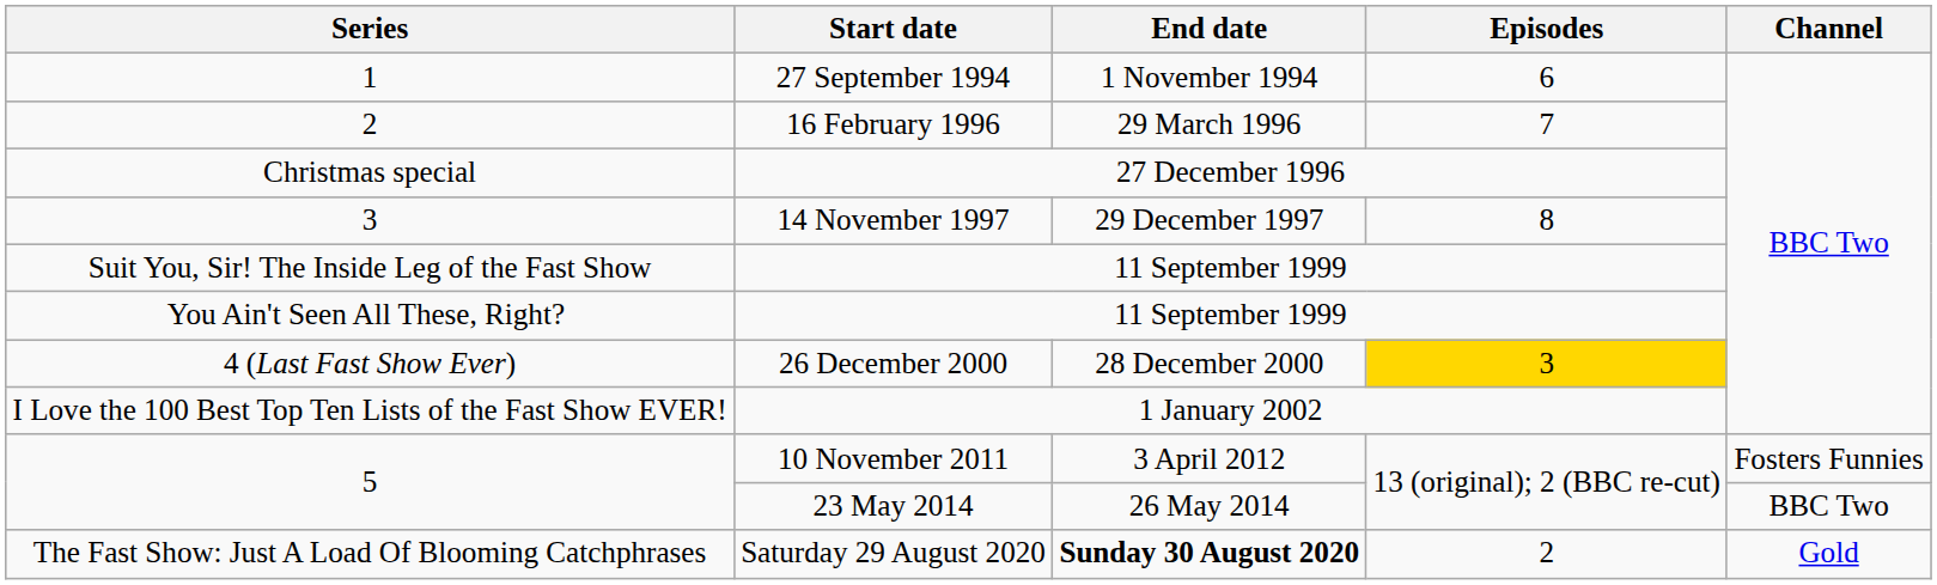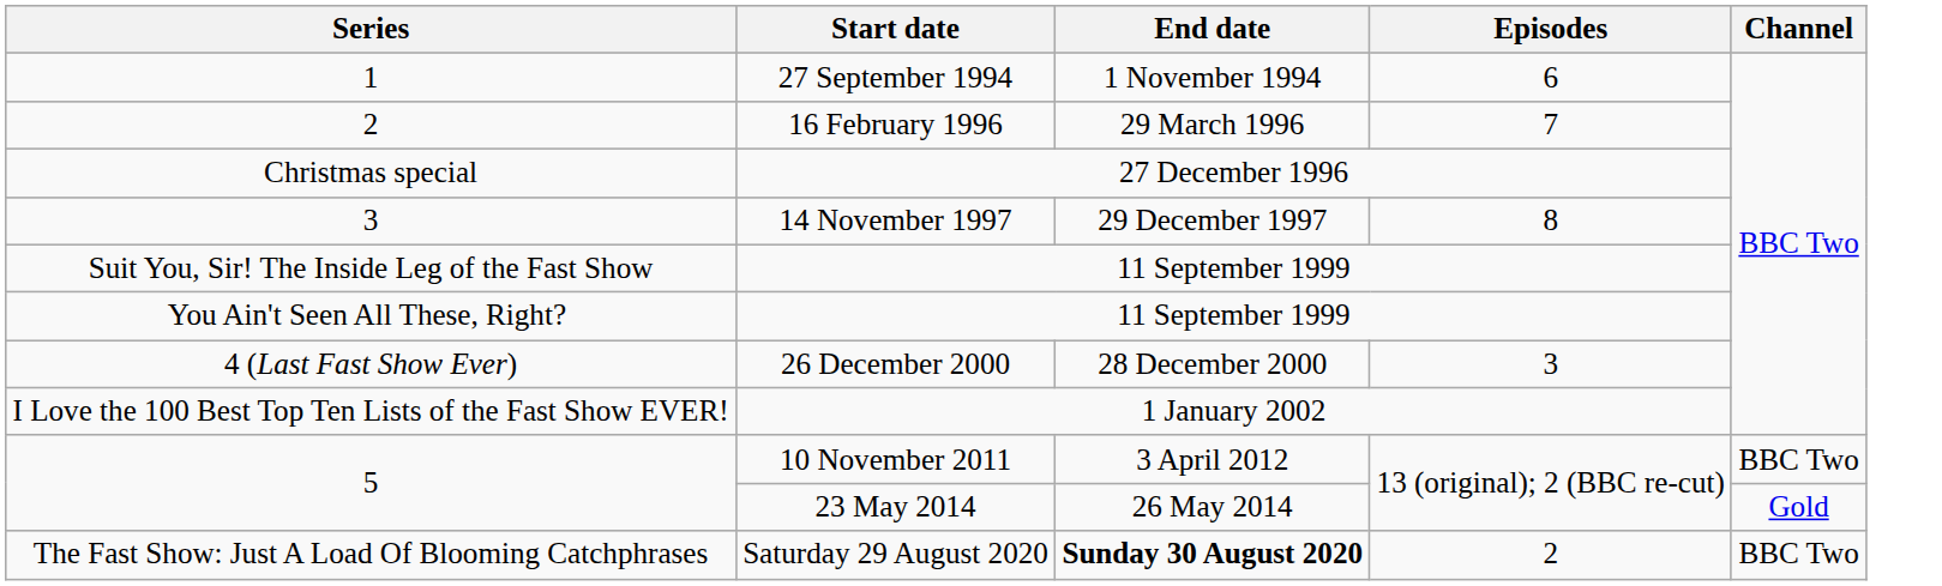 <table class="wikitable" style="text-align:center;">
 <tr>
 <th>Series</th>
 <th>Start date</th>
 <th>End date</th>
 <th>Episodes</th>
 <th>Channel</th>
 </tr>
 <tr>
 <td>1</td>
 <td>27 September 1994</td>
 <td>1 November 1994</td>
 <td>6</td>
 <td rowspan="8"><a href='#'>BBC Two</a></td>
 </tr>
 <tr>
 <td>2</td>
 <td>16 February 1996</td>
 <td>29 March 1996</td>
 <td>7</td>
 </tr>
 <tr>
 <td>Christmas special</td>
 <td colspan="3">27 December 1996</td>
 </tr>
 <tr>
 <td>3</td>
 <td>14 November 1997</td>
 <td>29 December 1997</td>
 <td>8</td>
 </tr>
 <tr>
 <td>Suit You, Sir! The Inside Leg of the Fast Show</td>
 <td colspan="3">11 September 1999</td>
 </tr>
 <tr>
 <td>You Ain't Seen All These, Right? </td>
 <td colspan="3">11 September 1999</td>
 </tr>
 <tr>
 <td>4 (<em>Last Fast Show Ever</em>)</td>
 <td>26 December 2000</td>
 <td>28 December 2000</td>
-<td style="background: gold;">3</td>
+<td>3</td>
 </tr>
 <tr>
 <td>I Love the 100 Best Top Ten Lists of the Fast Show EVER!</td>
 <td colspan="3">1 January 2002</td>
 </tr>
 <tr>
 <td rowspan="2">5</td>
 <td>10 November 2011</td>
 <td>3 April 2012</td>
 <td rowspan="2">13 (original); 2 (BBC re-cut)</td>
-<td>Fosters Funnies</td>
+<td>BBC Two</td>
 </tr>
 <tr>
 <td>23 May 2014</td>
 <td>26 May 2014</td>
-<td>BBC Two</td>
+<td><a href='#'>Gold</a></td>
 </tr>
 <tr>
 <td>The Fast Show: Just A Load Of Blooming Catchphrases</td>
 <td>Saturday 29 August 2020</td>
 <td><strong>Sunday 30 August 2020</strong></td>
 <td>2</td>
-<td><a href='#'>Gold</a></td>
+<td>BBC Two</td>
 </tr>
 </table>
